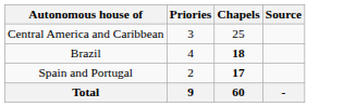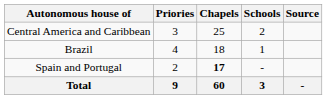 <table class="wikitable sortable" style="text-align: center;">
 <tr>
 <th>Autonomous house of</th>
 <th>Priories</th>
 <th>Chapels</th>
+<th>Schools</th>
 <th>Source</th>
 </tr>
 <tr>
 <td>Central America and Caribbean</td>
 <td>3</td>
 <td>25</td>
+<td>2</td>
 <td></td>
 </tr>
 <tr>
 <td>Brazil</td>
 <td>4</td>
-<td><strong>18</strong></td>
+<td>18</td>
+<td>1</td>
 <td></td>
 </tr>
 <tr>
 <td>Spain and Portugal</td>
 <td>2</td>
 <td><strong>17</strong></td>
+<td>-</td>
 <td></td>
 </tr>
 <tr>
 <th>Total</th>
 <th>9</th>
 <th>60</th>
+<th>3</th>
 <th>-</th>
 </tr>
 </table>
